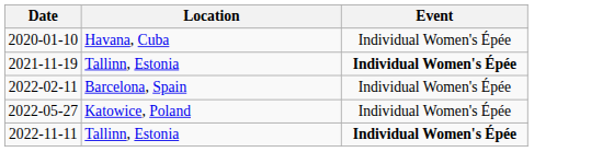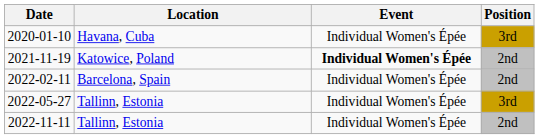 <table class="wikitable" style="text-align:center;">
 <tr>
 <th>Date</th>
 <th style="width:17em">Location</th>
 <th style="width:12em">Event</th>
+<th>Position</th>
 </tr>
 <tr>
 <td>2020-01-10</td>
 <td rowspan="1" align="left"> <a href='#'>Havana</a>, <a href='#'>Cuba</a></td>
 <td>Individual Women's Épée</td>
+<td bgcolor="caramel">3rd</td>
 </tr>
 <tr>
 <td>2021-11-19</td>
-<td rowspan="1" align="left"> <a href='#'>Tallinn</a>, <a href='#'>Estonia</a></td>
+<td rowspan="1" align="left"> <a href='#'>Katowice</a>, <a href='#'>Poland</a></td>
 <td><strong>Individual Women's Épée</strong></td>
+<td bgcolor="silver">2nd</td>
 </tr>
 <tr>
 <td>2022-02-11</td>
 <td rowspan="1" align="left"> <a href='#'>Barcelona</a>, <a href='#'>Spain</a></td>
 <td>Individual Women's Épée</td>
+<td bgcolor="silver">2nd</td>
 </tr>
 <tr>
 <td>2022-05-27</td>
-<td rowspan="1" align="left"> <a href='#'>Katowice</a>, <a href='#'>Poland</a></td>
+<td rowspan="1" align="left"> <a href='#'>Tallinn</a>, <a href='#'>Estonia</a></td>
 <td>Individual Women's Épée</td>
+<td bgcolor="caramel">3rd</td>
 </tr>
 <tr>
 <td>2022-11-11</td>
 <td rowspan="1" align="left"> <a href='#'>Tallinn</a>, <a href='#'>Estonia</a></td>
-<td><strong>Individual Women's Épée</strong></td>
+<td>Individual Women's Épée</td>
+<td bgcolor="silver">2nd</td>
 </tr>
 </table>
